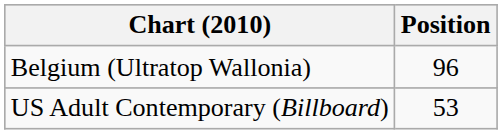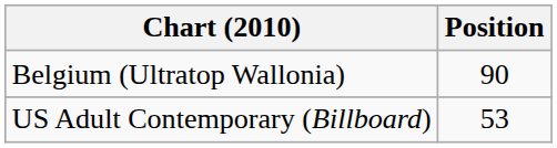 <table class="wikitable sortable">
 <tr>
 <th>Chart (2010)</th>
 <th>Position</th>
 </tr>
 <tr>
 <td>Belgium (Ultratop Wallonia)</td>
-<td style="text-align:center;">96</td>
+<td style="text-align:center;">90</td>
 </tr>
 <tr>
 <td>US Adult Contemporary (<em>Billboard</em>)</td>
 <td style="text-align:center;">53</td>
 </tr>
 </table>
